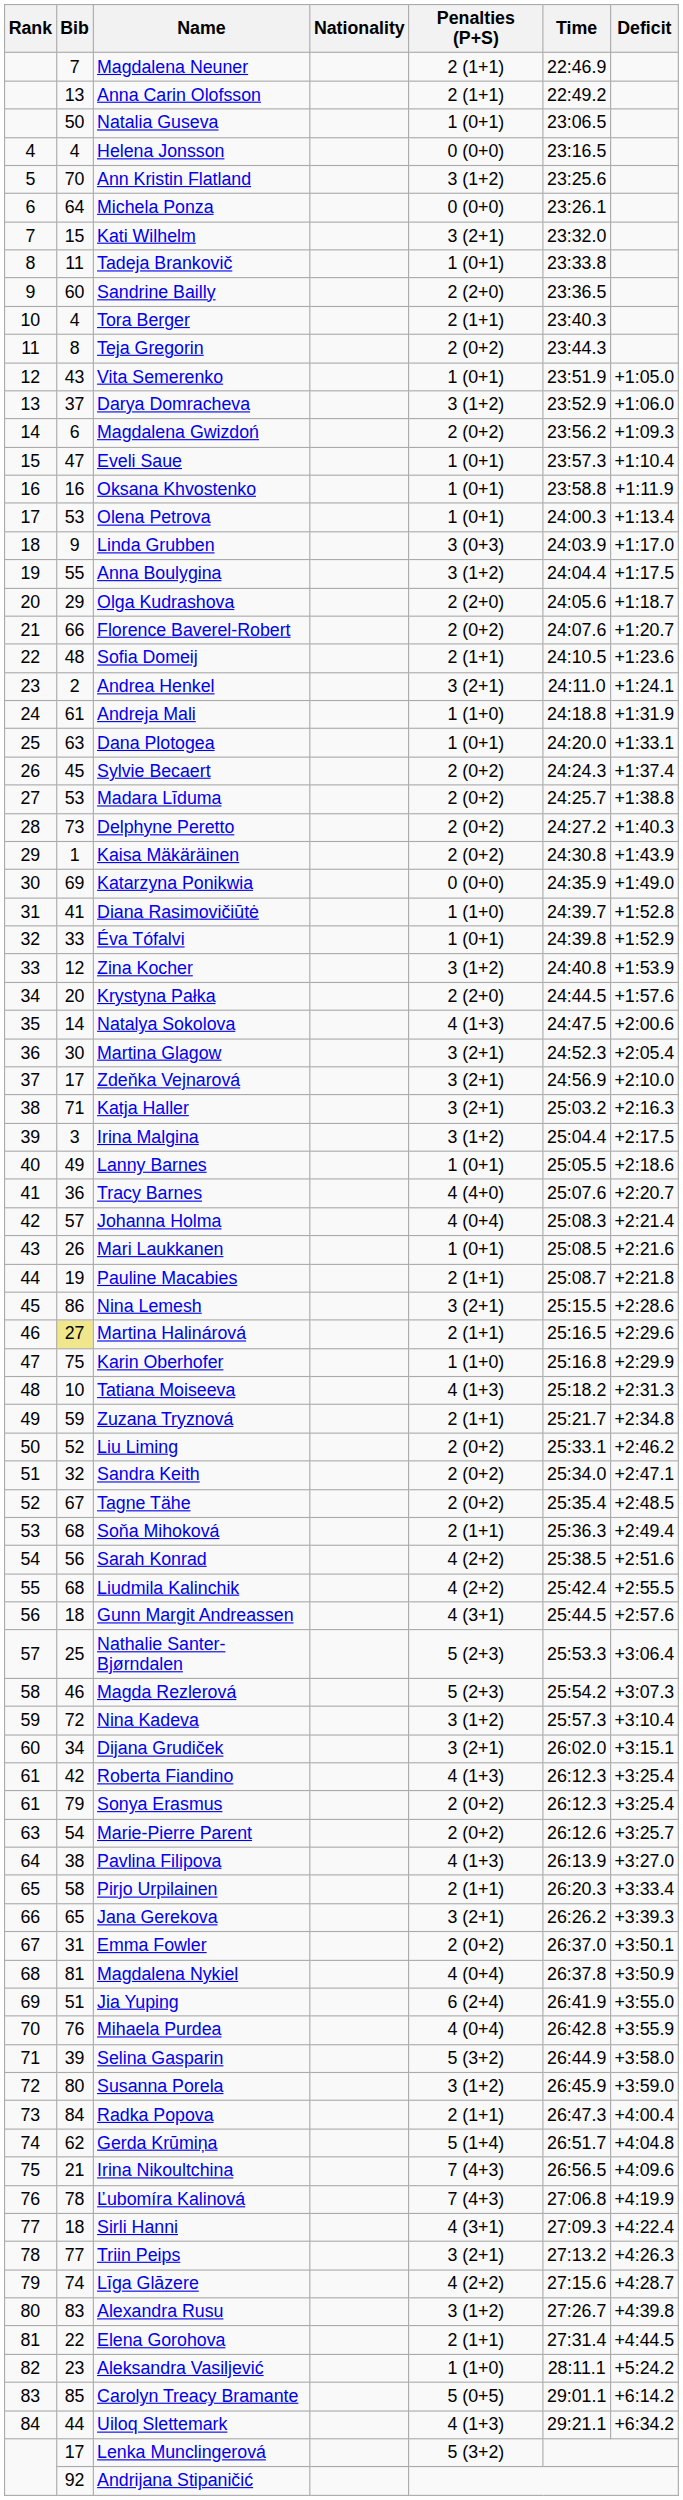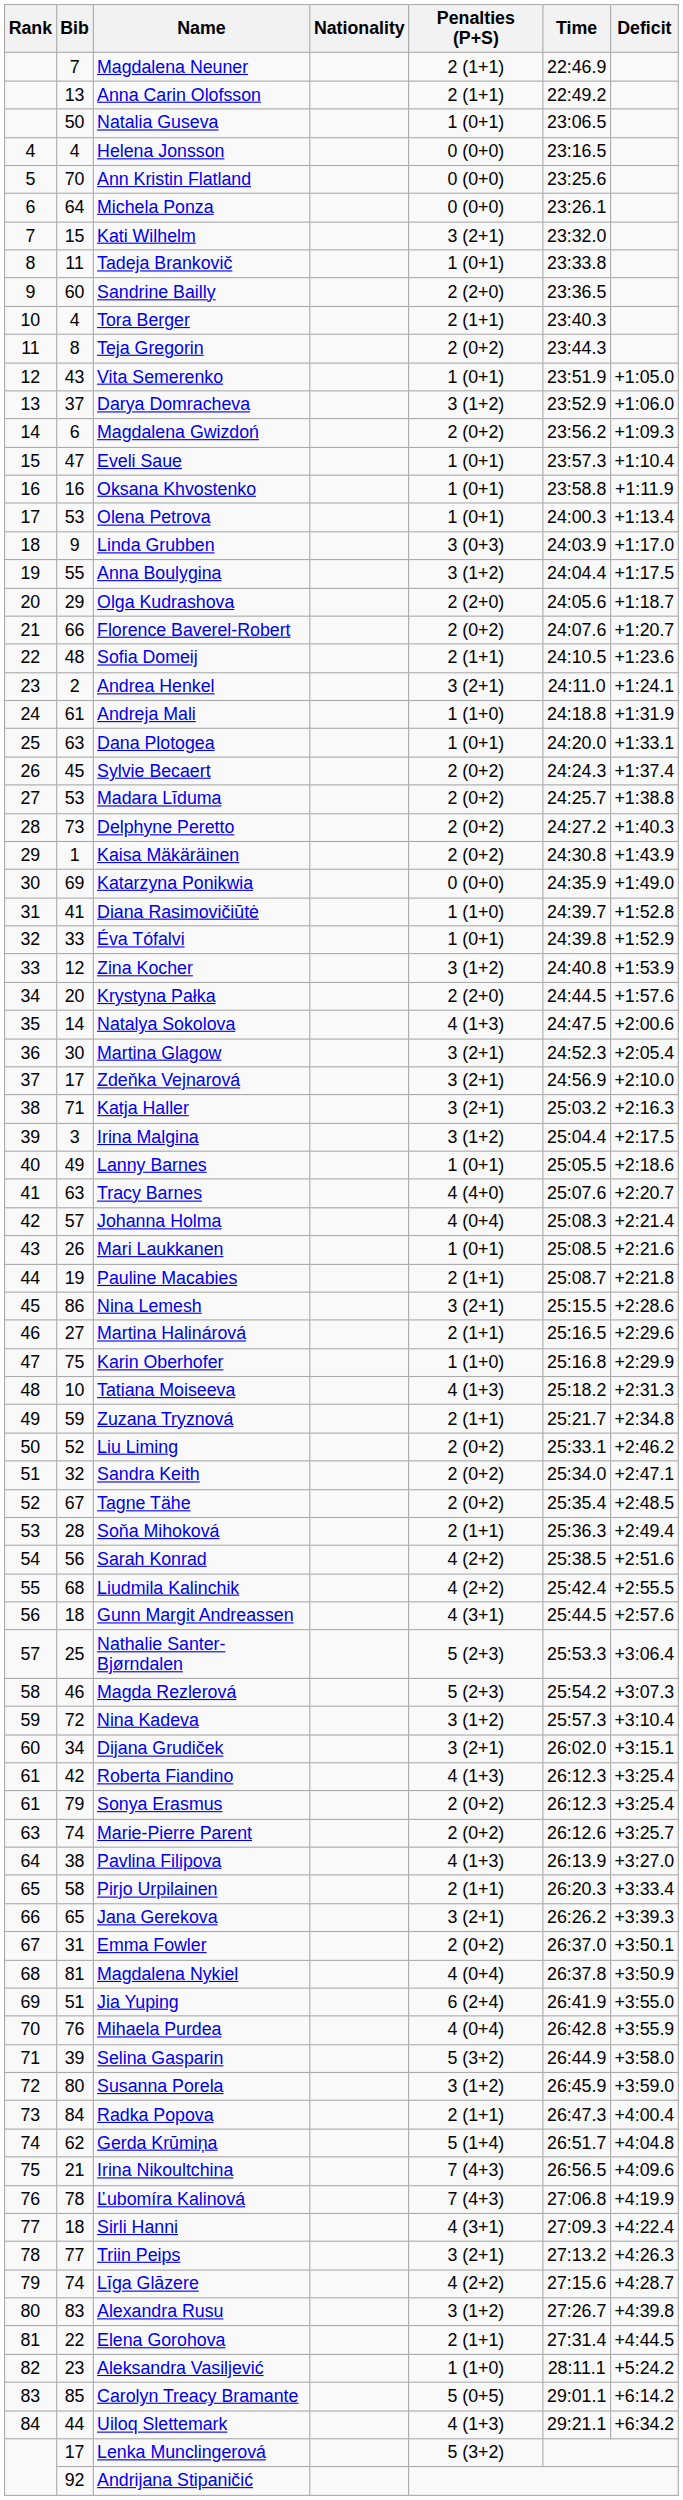 <table class="wikitable sortable" style="text-align:center">
 <tr>
 <th>Rank</th>
 <th>Bib</th>
 <th>Name</th>
 <th>Nationality</th>
 <th>Penalties (P+S)</th>
 <th>Time</th>
 <th>Deficit</th>
 </tr>
 <tr>
 <td></td>
 <td>7</td>
 <td align=left><a href='#'>Magdalena Neuner</a></td>
 <td align=left></td>
 <td>2 (1+1)</td>
 <td>22:46.9</td>
 <td></td>
 </tr>
 <tr>
 <td></td>
 <td>13</td>
 <td align=left><a href='#'>Anna Carin Olofsson</a></td>
 <td align=left></td>
 <td>2 (1+1)</td>
 <td>22:49.2</td>
 <td></td>
 </tr>
 <tr>
 <td></td>
 <td>50</td>
 <td align=left><a href='#'>Natalia Guseva</a></td>
 <td align=left></td>
 <td>1 (0+1)</td>
 <td>23:06.5</td>
 <td></td>
 </tr>
 <tr>
 <td>4</td>
 <td>4</td>
 <td align=left><a href='#'>Helena Jonsson</a></td>
 <td align=left></td>
 <td>0 (0+0)</td>
 <td>23:16.5</td>
 <td></td>
 </tr>
 <tr>
 <td>5</td>
 <td>70</td>
 <td align=left><a href='#'>Ann Kristin Flatland</a></td>
 <td align=left></td>
-<td>3 (1+2)</td>
+<td>0 (0+0)</td>
 <td>23:25.6</td>
 <td></td>
 </tr>
 <tr>
 <td>6</td>
 <td>64</td>
 <td align=left><a href='#'>Michela Ponza</a></td>
 <td align=left></td>
 <td>0 (0+0)</td>
 <td>23:26.1</td>
 <td></td>
 </tr>
 <tr>
 <td>7</td>
 <td>15</td>
 <td align=left><a href='#'>Kati Wilhelm</a></td>
 <td align=left></td>
 <td>3 (2+1)</td>
 <td>23:32.0</td>
 <td></td>
 </tr>
 <tr>
 <td>8</td>
 <td>11</td>
 <td align=left><a href='#'>Tadeja Brankovič</a></td>
 <td align=left></td>
 <td>1 (0+1)</td>
 <td>23:33.8</td>
 <td></td>
 </tr>
 <tr>
 <td>9</td>
 <td>60</td>
 <td align=left><a href='#'>Sandrine Bailly</a></td>
 <td align=left></td>
 <td>2 (2+0)</td>
 <td>23:36.5</td>
 <td></td>
 </tr>
 <tr>
 <td>10</td>
 <td>4</td>
 <td align=left><a href='#'>Tora Berger</a></td>
 <td align=left></td>
 <td>2 (1+1)</td>
 <td>23:40.3</td>
 <td></td>
 </tr>
 <tr>
 <td>11</td>
 <td>8</td>
 <td align=left><a href='#'>Teja Gregorin</a></td>
 <td align=left></td>
 <td>2 (0+2)</td>
 <td>23:44.3</td>
 <td></td>
 </tr>
 <tr>
 <td>12</td>
 <td>43</td>
 <td align=left><a href='#'>Vita Semerenko</a></td>
 <td align=left></td>
 <td>1 (0+1)</td>
 <td>23:51.9</td>
 <td>+1:05.0</td>
 </tr>
 <tr>
 <td>13</td>
 <td>37</td>
 <td align=left><a href='#'>Darya Domracheva</a></td>
 <td align=left></td>
 <td>3 (1+2)</td>
 <td>23:52.9</td>
 <td>+1:06.0</td>
 </tr>
 <tr>
 <td>14</td>
 <td>6</td>
 <td align=left><a href='#'>Magdalena Gwizdoń</a></td>
 <td align=left></td>
 <td>2 (0+2)</td>
 <td>23:56.2</td>
 <td>+1:09.3</td>
 </tr>
 <tr>
 <td>15</td>
 <td>47</td>
 <td align=left><a href='#'>Eveli Saue</a></td>
 <td align=left></td>
 <td>1 (0+1)</td>
 <td>23:57.3</td>
 <td>+1:10.4</td>
 </tr>
 <tr>
 <td>16</td>
 <td>16</td>
 <td align=left><a href='#'>Oksana Khvostenko</a></td>
 <td align=left></td>
 <td>1 (0+1)</td>
 <td>23:58.8</td>
 <td>+1:11.9</td>
 </tr>
 <tr>
 <td>17</td>
 <td>53</td>
 <td align=left><a href='#'>Olena Petrova</a></td>
 <td align=left></td>
 <td>1 (0+1)</td>
 <td>24:00.3</td>
 <td>+1:13.4</td>
 </tr>
 <tr>
 <td>18</td>
 <td>9</td>
 <td align=left><a href='#'>Linda Grubben</a></td>
 <td align=left></td>
 <td>3 (0+3)</td>
 <td>24:03.9</td>
 <td>+1:17.0</td>
 </tr>
 <tr>
 <td>19</td>
 <td>55</td>
 <td align=left><a href='#'>Anna Boulygina</a></td>
 <td align=left></td>
 <td>3 (1+2)</td>
 <td>24:04.4</td>
 <td>+1:17.5</td>
 </tr>
 <tr>
 <td>20</td>
 <td>29</td>
 <td align=left><a href='#'>Olga Kudrashova</a></td>
 <td align=left></td>
 <td>2 (2+0)</td>
 <td>24:05.6</td>
 <td>+1:18.7</td>
 </tr>
 <tr>
 <td>21</td>
 <td>66</td>
 <td align=left><a href='#'>Florence Baverel-Robert</a></td>
 <td align=left></td>
 <td>2 (0+2)</td>
 <td>24:07.6</td>
 <td>+1:20.7</td>
 </tr>
 <tr>
 <td>22</td>
 <td>48</td>
 <td align=left><a href='#'>Sofia Domeij</a></td>
 <td align=left></td>
 <td>2 (1+1)</td>
 <td>24:10.5</td>
 <td>+1:23.6</td>
 </tr>
 <tr>
 <td>23</td>
 <td>2</td>
 <td align=left><a href='#'>Andrea Henkel</a></td>
 <td align=left></td>
 <td>3 (2+1)</td>
 <td>24:11.0</td>
 <td>+1:24.1</td>
 </tr>
 <tr>
 <td>24</td>
 <td>61</td>
 <td align=left><a href='#'>Andreja Mali</a></td>
 <td align=left></td>
 <td>1 (1+0)</td>
 <td>24:18.8</td>
 <td>+1:31.9</td>
 </tr>
 <tr>
 <td>25</td>
 <td>63</td>
 <td align=left><a href='#'>Dana Plotogea</a></td>
 <td align=left></td>
 <td>1 (0+1)</td>
 <td>24:20.0</td>
 <td>+1:33.1</td>
 </tr>
 <tr>
 <td>26</td>
 <td>45</td>
 <td align=left><a href='#'>Sylvie Becaert</a></td>
 <td align=left></td>
 <td>2 (0+2)</td>
 <td>24:24.3</td>
 <td>+1:37.4</td>
 </tr>
 <tr>
 <td>27</td>
 <td>53</td>
 <td align=left><a href='#'>Madara Līduma</a></td>
 <td align=left></td>
 <td>2 (0+2)</td>
 <td>24:25.7</td>
 <td>+1:38.8</td>
 </tr>
 <tr>
 <td>28</td>
 <td>73</td>
 <td align=left><a href='#'>Delphyne Peretto</a></td>
 <td align=left></td>
 <td>2 (0+2)</td>
 <td>24:27.2</td>
 <td>+1:40.3</td>
 </tr>
 <tr>
 <td>29</td>
 <td>1</td>
 <td align=left><a href='#'>Kaisa Mäkäräinen</a></td>
 <td align=left></td>
 <td>2 (0+2)</td>
 <td>24:30.8</td>
 <td>+1:43.9</td>
 </tr>
 <tr>
 <td>30</td>
 <td>69</td>
 <td align=left><a href='#'>Katarzyna Ponikwia</a></td>
 <td align=left></td>
 <td>0 (0+0)</td>
 <td>24:35.9</td>
 <td>+1:49.0</td>
 </tr>
 <tr>
 <td>31</td>
 <td>41</td>
 <td align=left><a href='#'>Diana Rasimovičiūtė</a></td>
 <td align=left></td>
 <td>1 (1+0)</td>
 <td>24:39.7</td>
 <td>+1:52.8</td>
 </tr>
 <tr>
 <td>32</td>
 <td>33</td>
 <td align=left><a href='#'>Éva Tófalvi</a></td>
 <td align=left></td>
 <td>1 (0+1)</td>
 <td>24:39.8</td>
 <td>+1:52.9</td>
 </tr>
 <tr>
 <td>33</td>
 <td>12</td>
 <td align=left><a href='#'>Zina Kocher</a></td>
 <td align=left></td>
 <td>3 (1+2)</td>
 <td>24:40.8</td>
 <td>+1:53.9</td>
 </tr>
 <tr>
 <td>34</td>
 <td>20</td>
 <td align=left><a href='#'>Krystyna Pałka</a></td>
 <td align=left></td>
 <td>2 (2+0)</td>
 <td>24:44.5</td>
 <td>+1:57.6</td>
 </tr>
 <tr>
 <td>35</td>
 <td>14</td>
 <td align=left><a href='#'>Natalya Sokolova</a></td>
 <td align=left></td>
 <td>4 (1+3)</td>
 <td>24:47.5</td>
 <td>+2:00.6</td>
 </tr>
 <tr>
 <td>36</td>
 <td>30</td>
 <td align=left><a href='#'>Martina Glagow</a></td>
 <td align=left></td>
 <td>3 (2+1)</td>
 <td>24:52.3</td>
 <td>+2:05.4</td>
 </tr>
 <tr>
 <td>37</td>
 <td>17</td>
 <td align=left><a href='#'>Zdeňka Vejnarová</a></td>
 <td align=left></td>
 <td>3 (2+1)</td>
 <td>24:56.9</td>
 <td>+2:10.0</td>
 </tr>
 <tr>
 <td>38</td>
 <td>71</td>
 <td align=left><a href='#'>Katja Haller</a></td>
 <td align=left></td>
 <td>3 (2+1)</td>
 <td>25:03.2</td>
 <td>+2:16.3</td>
 </tr>
 <tr>
 <td>39</td>
 <td>3</td>
 <td align=left><a href='#'>Irina Malgina</a></td>
 <td align=left></td>
 <td>3 (1+2)</td>
 <td>25:04.4</td>
 <td>+2:17.5</td>
 </tr>
 <tr>
 <td>40</td>
 <td>49</td>
 <td align=left><a href='#'>Lanny Barnes</a></td>
 <td align=left></td>
 <td>1 (0+1)</td>
 <td>25:05.5</td>
 <td>+2:18.6</td>
 </tr>
 <tr>
 <td>41</td>
-<td>36</td>
+<td>63</td>
 <td align=left><a href='#'>Tracy Barnes</a></td>
 <td align=left></td>
 <td>4 (4+0)</td>
 <td>25:07.6</td>
 <td>+2:20.7</td>
 </tr>
 <tr>
 <td>42</td>
 <td>57</td>
 <td align=left><a href='#'>Johanna Holma</a></td>
 <td align=left></td>
 <td>4 (0+4)</td>
 <td>25:08.3</td>
 <td>+2:21.4</td>
 </tr>
 <tr>
 <td>43</td>
 <td>26</td>
 <td align=left><a href='#'>Mari Laukkanen</a></td>
 <td align=left></td>
 <td>1 (0+1)</td>
 <td>25:08.5</td>
 <td>+2:21.6</td>
 </tr>
 <tr>
 <td>44</td>
 <td>19</td>
 <td align=left><a href='#'>Pauline Macabies</a></td>
 <td align=left></td>
 <td>2 (1+1)</td>
 <td>25:08.7</td>
 <td>+2:21.8</td>
 </tr>
 <tr>
 <td>45</td>
 <td>86</td>
 <td align=left><a href='#'>Nina Lemesh</a></td>
 <td align=left></td>
 <td>3 (2+1)</td>
 <td>25:15.5</td>
 <td>+2:28.6</td>
 </tr>
 <tr>
 <td>46</td>
-<td style="background: khaki;">27</td>
+<td>27</td>
 <td align=left><a href='#'>Martina Halinárová</a></td>
 <td align=left></td>
 <td>2 (1+1)</td>
 <td>25:16.5</td>
 <td>+2:29.6</td>
 </tr>
 <tr>
 <td>47</td>
 <td>75</td>
 <td align=left><a href='#'>Karin Oberhofer</a></td>
 <td align=left></td>
 <td>1 (1+0)</td>
 <td>25:16.8</td>
 <td>+2:29.9</td>
 </tr>
 <tr>
 <td>48</td>
 <td>10</td>
 <td align=left><a href='#'>Tatiana Moiseeva</a></td>
 <td align=left></td>
 <td>4 (1+3)</td>
 <td>25:18.2</td>
 <td>+2:31.3</td>
 </tr>
 <tr>
 <td>49</td>
 <td>59</td>
 <td align=left><a href='#'>Zuzana Tryznová</a></td>
 <td align=left></td>
 <td>2 (1+1)</td>
 <td>25:21.7</td>
 <td>+2:34.8</td>
 </tr>
 <tr>
 <td>50</td>
 <td>52</td>
 <td align=left><a href='#'>Liu Liming</a></td>
 <td align=left></td>
 <td>2 (0+2)</td>
 <td>25:33.1</td>
 <td>+2:46.2</td>
 </tr>
 <tr>
 <td>51</td>
 <td>32</td>
 <td align=left><a href='#'>Sandra Keith</a></td>
 <td align=left></td>
 <td>2 (0+2)</td>
 <td>25:34.0</td>
 <td>+2:47.1</td>
 </tr>
 <tr>
 <td>52</td>
 <td>67</td>
 <td align=left><a href='#'>Tagne Tähe</a></td>
 <td align=left></td>
 <td>2 (0+2)</td>
 <td>25:35.4</td>
 <td>+2:48.5</td>
 </tr>
 <tr>
 <td>53</td>
-<td>68</td>
+<td>28</td>
 <td align=left><a href='#'>Soňa Mihoková</a></td>
 <td align=left></td>
 <td>2 (1+1)</td>
 <td>25:36.3</td>
 <td>+2:49.4</td>
 </tr>
 <tr>
 <td>54</td>
 <td>56</td>
 <td align=left><a href='#'>Sarah Konrad</a></td>
 <td align=left></td>
 <td>4 (2+2)</td>
 <td>25:38.5</td>
 <td>+2:51.6</td>
 </tr>
 <tr>
 <td>55</td>
 <td>68</td>
 <td align=left><a href='#'>Liudmila Kalinchik</a></td>
 <td align=left></td>
 <td>4 (2+2)</td>
 <td>25:42.4</td>
 <td>+2:55.5</td>
 </tr>
 <tr>
 <td>56</td>
 <td>18</td>
 <td align=left><a href='#'>Gunn Margit Andreassen</a></td>
 <td align=left></td>
 <td>4 (3+1)</td>
 <td>25:44.5</td>
 <td>+2:57.6</td>
 </tr>
 <tr>
 <td>57</td>
 <td>25</td>
 <td align=left><a href='#'>Nathalie Santer-Bjørndalen</a></td>
 <td align=left></td>
 <td>5 (2+3)</td>
 <td>25:53.3</td>
 <td>+3:06.4</td>
 </tr>
 <tr>
 <td>58</td>
 <td>46</td>
 <td align=left><a href='#'>Magda Rezlerová</a></td>
 <td align=left></td>
 <td>5 (2+3)</td>
 <td>25:54.2</td>
 <td>+3:07.3</td>
 </tr>
 <tr>
 <td>59</td>
 <td>72</td>
 <td align=left><a href='#'>Nina Kadeva</a></td>
 <td align=left></td>
 <td>3 (1+2)</td>
 <td>25:57.3</td>
 <td>+3:10.4</td>
 </tr>
 <tr>
 <td>60</td>
 <td>34</td>
 <td align=left><a href='#'>Dijana Grudiček</a></td>
 <td align=left></td>
 <td>3 (2+1)</td>
 <td>26:02.0</td>
 <td>+3:15.1</td>
 </tr>
 <tr>
 <td>61</td>
 <td>42</td>
 <td align=left><a href='#'>Roberta Fiandino</a></td>
 <td align=left></td>
 <td>4 (1+3)</td>
 <td>26:12.3</td>
 <td>+3:25.4</td>
 </tr>
 <tr>
 <td>61</td>
 <td>79</td>
 <td align=left><a href='#'>Sonya Erasmus</a></td>
 <td align=left></td>
 <td>2 (0+2)</td>
 <td>26:12.3</td>
 <td>+3:25.4</td>
 </tr>
 <tr>
 <td>63</td>
-<td>54</td>
+<td>74</td>
 <td align=left><a href='#'>Marie-Pierre Parent</a></td>
 <td align=left></td>
 <td>2 (0+2)</td>
 <td>26:12.6</td>
 <td>+3:25.7</td>
 </tr>
 <tr>
 <td>64</td>
 <td>38</td>
 <td align=left><a href='#'>Pavlina Filipova</a></td>
 <td align=left></td>
 <td>4 (1+3)</td>
 <td>26:13.9</td>
 <td>+3:27.0</td>
 </tr>
 <tr>
 <td>65</td>
 <td>58</td>
 <td align=left><a href='#'>Pirjo Urpilainen</a></td>
 <td align=left></td>
 <td>2 (1+1)</td>
 <td>26:20.3</td>
 <td>+3:33.4</td>
 </tr>
 <tr>
 <td>66</td>
 <td>65</td>
 <td align=left><a href='#'>Jana Gerekova</a></td>
 <td align=left></td>
 <td>3 (2+1)</td>
 <td>26:26.2</td>
 <td>+3:39.3</td>
 </tr>
 <tr>
 <td>67</td>
 <td>31</td>
 <td align=left><a href='#'>Emma Fowler</a></td>
 <td align=left></td>
 <td>2 (0+2)</td>
 <td>26:37.0</td>
 <td>+3:50.1</td>
 </tr>
 <tr>
 <td>68</td>
 <td>81</td>
 <td align=left><a href='#'>Magdalena Nykiel</a></td>
 <td align=left></td>
 <td>4 (0+4)</td>
 <td>26:37.8</td>
 <td>+3:50.9</td>
 </tr>
 <tr>
 <td>69</td>
 <td>51</td>
 <td align=left><a href='#'>Jia Yuping</a></td>
 <td align=left></td>
 <td>6 (2+4)</td>
 <td>26:41.9</td>
 <td>+3:55.0</td>
 </tr>
 <tr>
 <td>70</td>
 <td>76</td>
 <td align=left><a href='#'>Mihaela Purdea</a></td>
 <td align=left></td>
 <td>4 (0+4)</td>
 <td>26:42.8</td>
 <td>+3:55.9</td>
 </tr>
 <tr>
 <td>71</td>
 <td>39</td>
 <td align=left><a href='#'>Selina Gasparin</a></td>
 <td align=left></td>
 <td>5 (3+2)</td>
 <td>26:44.9</td>
 <td>+3:58.0</td>
 </tr>
 <tr>
 <td>72</td>
 <td>80</td>
 <td align=left><a href='#'>Susanna Porela</a></td>
 <td align=left></td>
 <td>3 (1+2)</td>
 <td>26:45.9</td>
 <td>+3:59.0</td>
 </tr>
 <tr>
 <td>73</td>
 <td>84</td>
 <td align=left><a href='#'>Radka Popova</a></td>
 <td align=left></td>
 <td>2 (1+1)</td>
 <td>26:47.3</td>
 <td>+4:00.4</td>
 </tr>
 <tr>
 <td>74</td>
 <td>62</td>
 <td align=left><a href='#'>Gerda Krūmiņa</a></td>
 <td align=left></td>
 <td>5 (1+4)</td>
 <td>26:51.7</td>
 <td>+4:04.8</td>
 </tr>
 <tr>
 <td>75</td>
 <td>21</td>
 <td align=left><a href='#'>Irina Nikoultchina</a></td>
 <td align=left></td>
 <td>7 (4+3)</td>
 <td>26:56.5</td>
 <td>+4:09.6</td>
 </tr>
 <tr>
 <td>76</td>
 <td>78</td>
 <td align=left><a href='#'>Ľubomíra Kalinová</a></td>
 <td align=left></td>
 <td>7 (4+3)</td>
 <td>27:06.8</td>
 <td>+4:19.9</td>
 </tr>
 <tr>
 <td>77</td>
 <td>18</td>
 <td align=left><a href='#'>Sirli Hanni</a></td>
 <td align=left></td>
 <td>4 (3+1)</td>
 <td>27:09.3</td>
 <td>+4:22.4</td>
 </tr>
 <tr>
 <td>78</td>
 <td>77</td>
 <td align=left><a href='#'>Triin Peips</a></td>
 <td align=left></td>
 <td>3 (2+1)</td>
 <td>27:13.2</td>
 <td>+4:26.3</td>
 </tr>
 <tr>
 <td>79</td>
 <td>74</td>
 <td align=left><a href='#'>Līga Glāzere</a></td>
 <td align=left></td>
 <td>4 (2+2)</td>
 <td>27:15.6</td>
 <td>+4:28.7</td>
 </tr>
 <tr>
 <td>80</td>
 <td>83</td>
 <td align=left><a href='#'>Alexandra Rusu</a></td>
 <td align=left></td>
 <td>3 (1+2)</td>
 <td>27:26.7</td>
 <td>+4:39.8</td>
 </tr>
 <tr>
 <td>81</td>
 <td>22</td>
 <td align=left><a href='#'>Elena Gorohova</a></td>
 <td align=left></td>
 <td>2 (1+1)</td>
 <td>27:31.4</td>
 <td>+4:44.5</td>
 </tr>
 <tr>
 <td>82</td>
 <td>23</td>
 <td align=left><a href='#'>Aleksandra Vasiljević</a></td>
 <td align=left></td>
 <td>1 (1+0)</td>
 <td>28:11.1</td>
 <td>+5:24.2</td>
 </tr>
 <tr>
 <td>83</td>
 <td>85</td>
 <td align=left><a href='#'>Carolyn Treacy Bramante</a></td>
 <td align=left></td>
 <td>5 (0+5)</td>
 <td>29:01.1</td>
 <td>+6:14.2</td>
 </tr>
 <tr>
 <td>84</td>
 <td>44</td>
 <td align=left><a href='#'>Uiloq Slettemark</a></td>
 <td align=left></td>
 <td>4 (1+3)</td>
 <td>29:21.1</td>
 <td>+6:34.2</td>
 </tr>
 <tr>
 <td rowspan=2></td>
 <td>17</td>
 <td align=left><a href='#'>Lenka Munclingerová</a></td>
 <td align=left></td>
 <td>5 (3+2)</td>
 <td colspan=2></td>
 </tr>
 <tr>
 <td>92</td>
 <td align=left><a href='#'>Andrijana Stipaničić</a></td>
 <td align=left></td>
 <td colspan=3></td>
 </tr>
 </table>
